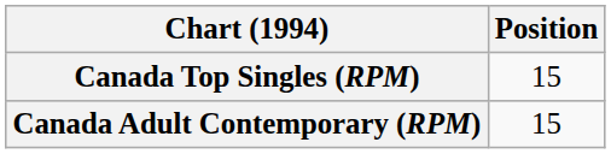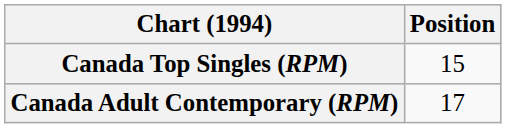 <table class="wikitable plainrowheaders" style="text-align:center">
 <tr>
 <th>Chart (1994)</th>
 <th>Position</th>
 </tr>
 <tr>
 <th scope="row">Canada Top Singles (<em>RPM</em>)</th>
 <td>15</td>
 </tr>
 <tr>
 <th scope="row">Canada Adult Contemporary (<em>RPM</em>)</th>
-<td>15</td>
+<td>17</td>
 </tr>
 </table>
